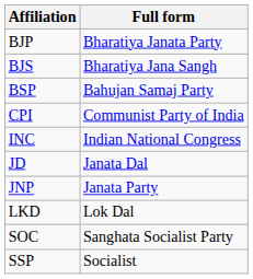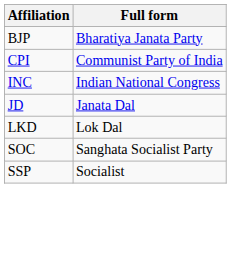 <table class="wikitable">
 <tr>
 <th>Affiliation</th>
 <th>Full form</th>
 </tr>
 <tr>
 <td>BJP</td>
 <td><a href='#'>Bharatiya Janata Party</a></td>
-</tr>
-<tr>
-<td><a href='#'>BJS</a></td>
-<td><a href='#'>Bharatiya Jana Sangh</a></td>
-</tr>
-<tr>
-<td><a href='#'>BSP</a></td>
-<td><a href='#'>Bahujan Samaj Party</a></td>
 </tr>
 <tr>
 <td><a href='#'>CPI</a></td>
 <td><a href='#'>Communist Party of India</a></td>
 </tr>
 <tr>
 <td><a href='#'>INC</a></td>
 <td><a href='#'>Indian National Congress</a></td>
 </tr>
 <tr>
 <td><a href='#'>JD</a></td>
 <td><a href='#'>Janata Dal</a></td>
 </tr>
 <tr>
-<td><a href='#'>JNP</a></td>
-<td><a href='#'>Janata Party</a></td>
-</tr>
-<tr>
 <td>LKD</td>
 <td>Lok Dal</td>
 </tr>
 <tr>
 <td>SOC</td>
 <td>Sanghata Socialist Party</td>
 </tr>
 <tr>
 <td>SSP</td>
 <td>Socialist</td>
 </tr>
 </table>
